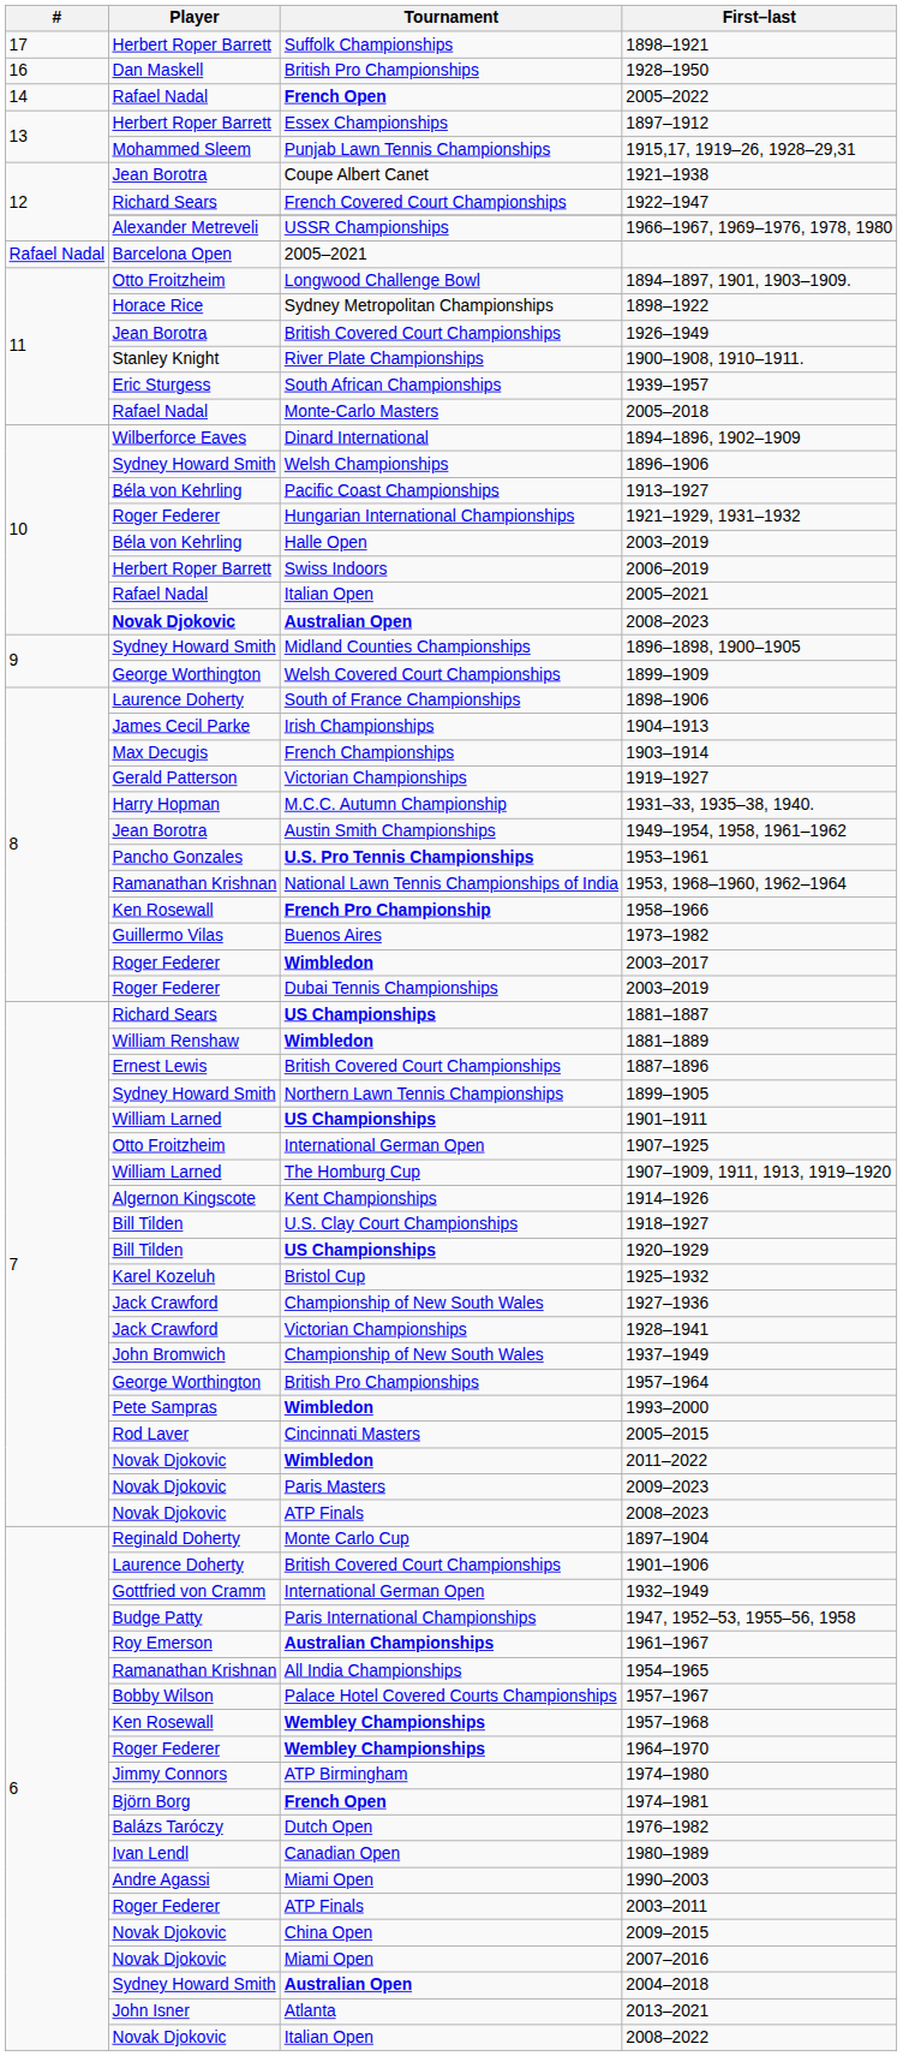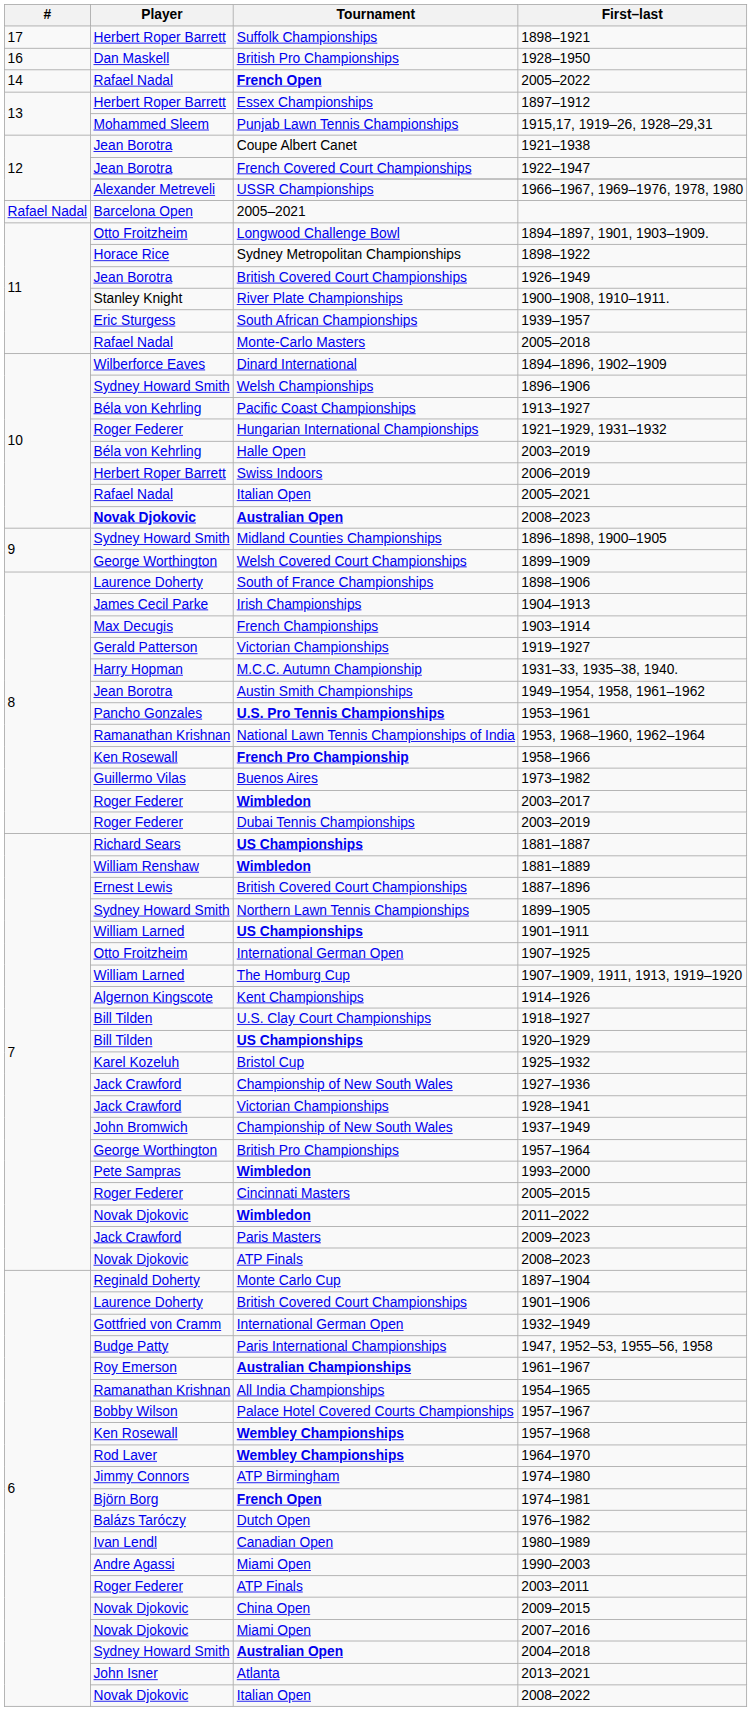 <table class="sortable wikitable">
 <tr>
 <th>#</th>
 <th>Player</th>
 <th>Tournament</th>
 <th class="unsortable">First–last</th>
 </tr>
 <tr>
 <td>17</td>
 <td> <a href='#'>Herbert Roper Barrett</a></td>
 <td><a href='#'>Suffolk Championships</a></td>
 <td>1898–1921</td>
 </tr>
 <tr>
 <td>16</td>
 <td> <a href='#'>Dan Maskell</a></td>
 <td><a href='#'>British Pro Championships</a></td>
 <td>1928–1950</td>
 </tr>
 <tr>
 <td>14</td>
 <td> <a href='#'>Rafael Nadal</a></td>
 <td><strong><a href='#'>French Open</a></strong></td>
 <td>2005–2022</td>
 </tr>
 <tr>
 <td rowspan=2>13</td>
 <td> <a href='#'>Herbert Roper Barrett</a></td>
 <td><a href='#'>Essex Championships</a></td>
 <td>1897–1912</td>
 </tr>
 <tr>
 <td> <a href='#'>Mohammed Sleem</a></td>
 <td><a href='#'>Punjab Lawn Tennis Championships</a></td>
 <td>1915,17, 1919–26, 1928–29,31</td>
 </tr>
 <tr>
 <td rowspan=4>12</td>
 <td> <a href='#'>Jean Borotra</a></td>
 <td>Coupe Albert Canet</td>
 <td>1921–1938</td>
 </tr>
 <tr>
-<td> <a href='#'>Richard Sears</a></td>
+<td> <a href='#'>Jean Borotra</a></td>
 <td><a href='#'>French Covered Court Championships</a></td>
 <td>1922–1947</td>
 </tr>
 <tr>
 </tr>
 <tr>
 <td> <a href='#'>Alexander Metreveli</a></td>
 <td><a href='#'>USSR Championships</a></td>
 <td>1966–1967, 1969–1976, 1978, 1980</td>
 </tr>
 <tr>
 <td> <a href='#'>Rafael Nadal</a></td>
 <td><a href='#'>Barcelona Open</a></td>
 <td>2005–2021</td>
 </tr>
 <tr>
 <td rowspan=6>11</td>
 <td> <a href='#'>Otto Froitzheim</a></td>
 <td><a href='#'>Longwood Challenge Bowl</a></td>
 <td>1894–1897, 1901, 1903–1909.</td>
 </tr>
 <tr>
 <td> <a href='#'>Horace Rice</a></td>
 <td>Sydney Metropolitan Championships</td>
 <td>1898–1922</td>
 </tr>
 <tr>
 <td> <a href='#'>Jean Borotra</a></td>
 <td><a href='#'>British Covered Court Championships</a></td>
 <td>1926–1949</td>
 </tr>
 <tr>
 <td> Stanley Knight</td>
 <td><a href='#'>River Plate Championships</a></td>
 <td>1900–1908, 1910–1911.</td>
 </tr>
 <tr>
 <td> <a href='#'>Eric Sturgess</a></td>
 <td><a href='#'>South African Championships</a></td>
 <td>1939–1957</td>
 </tr>
 <tr>
 <td> <a href='#'>Rafael Nadal</a></td>
 <td><a href='#'>Monte-Carlo Masters</a></td>
 <td>2005–2018</td>
 </tr>
 <tr>
 <td rowspan=8>10</td>
 <td> <a href='#'>Wilberforce Eaves</a></td>
 <td><a href='#'>Dinard International</a></td>
 <td>1894–1896, 1902–1909</td>
 </tr>
 <tr>
 <td> <a href='#'>Sydney Howard Smith</a></td>
 <td><a href='#'>Welsh Championships</a></td>
 <td>1896–1906</td>
 </tr>
 <tr>
 <td> <a href='#'>Béla von Kehrling</a></td>
 <td><a href='#'>Pacific Coast Championships</a></td>
 <td>1913–1927</td>
 </tr>
 <tr>
 <td> <a href='#'>Roger Federer</a></td>
 <td><a href='#'>Hungarian International Championships</a></td>
 <td>1921–1929, 1931–1932</td>
 </tr>
 <tr>
 <td> <a href='#'>Béla von Kehrling</a></td>
 <td><a href='#'>Halle Open</a></td>
 <td>2003–2019</td>
 </tr>
 <tr>
 <td> <a href='#'>Herbert Roper Barrett</a></td>
 <td><a href='#'>Swiss Indoors</a></td>
 <td>2006–2019</td>
 </tr>
 <tr>
 <td> <a href='#'>Rafael Nadal</a></td>
 <td><a href='#'>Italian Open</a></td>
 <td>2005–2021</td>
 </tr>
 <tr>
 <td> <strong><a href='#'>Novak Djokovic</a></strong></td>
 <td><strong><a href='#'>Australian Open</a></strong></td>
 <td>2008–2023</td>
 </tr>
 <tr>
 <td rowspan=2>9</td>
 <td> <a href='#'>Sydney Howard Smith</a></td>
 <td><a href='#'>Midland Counties Championships</a></td>
 <td>1896–1898, 1900–1905</td>
 </tr>
 <tr>
 <td> <a href='#'>George Worthington</a></td>
 <td><a href='#'>Welsh Covered Court Championships</a></td>
 <td>1899–1909</td>
 </tr>
 <tr>
 <td rowspan=12>8</td>
 <td> <a href='#'>Laurence Doherty</a></td>
 <td><a href='#'>South of France Championships</a></td>
 <td>1898–1906</td>
 </tr>
 <tr>
 <td> <a href='#'>James Cecil Parke</a></td>
 <td><a href='#'>Irish Championships</a></td>
 <td>1904–1913</td>
 </tr>
 <tr>
 <td> <a href='#'>Max Decugis</a></td>
 <td><a href='#'>French Championships</a></td>
 <td>1903–1914</td>
 </tr>
 <tr>
 <td> <a href='#'>Gerald Patterson</a></td>
 <td><a href='#'>Victorian Championships</a></td>
 <td>1919–1927</td>
 </tr>
 <tr>
 <td> <a href='#'>Harry Hopman</a></td>
 <td><a href='#'>M.C.C. Autumn Championship</a></td>
 <td>1931–33, 1935–38, 1940.</td>
 </tr>
 <tr>
 <td> <a href='#'>Jean Borotra</a></td>
 <td><a href='#'>Austin Smith Championships</a></td>
 <td>1949–1954, 1958, 1961–1962</td>
 </tr>
 <tr>
 <td> <a href='#'>Pancho Gonzales</a></td>
 <td><strong><a href='#'>U.S. Pro Tennis Championships</a></strong></td>
 <td>1953–1961</td>
 </tr>
 <tr>
 <td> <a href='#'>Ramanathan Krishnan</a></td>
 <td><a href='#'>National Lawn Tennis Championships of India</a></td>
 <td>1953, 1968–1960, 1962–1964</td>
 </tr>
 <tr>
 <td> <a href='#'>Ken Rosewall</a></td>
 <td><strong><a href='#'>French Pro Championship</a></strong></td>
 <td>1958–1966</td>
 </tr>
 <tr>
 <td> <a href='#'>Guillermo Vilas</a></td>
 <td><a href='#'>Buenos Aires</a></td>
 <td>1973–1982</td>
 </tr>
 <tr>
 <td> <a href='#'>Roger Federer</a></td>
 <td><strong><a href='#'>Wimbledon</a></strong></td>
 <td>2003–2017</td>
 </tr>
 <tr>
 <td> <a href='#'>Roger Federer</a></td>
 <td><a href='#'>Dubai Tennis Championships</a></td>
 <td>2003–2019</td>
 </tr>
 <tr>
 <td rowspan=20>7</td>
 <td> <a href='#'>Richard Sears</a></td>
 <td><strong><a href='#'>US Championships</a></strong></td>
 <td>1881–1887</td>
 </tr>
 <tr>
 <td> <a href='#'>William Renshaw</a></td>
 <td><strong><a href='#'>Wimbledon</a></strong></td>
 <td>1881–1889</td>
 </tr>
 <tr>
 <td> <a href='#'>Ernest Lewis</a></td>
 <td><a href='#'>British Covered Court Championships</a></td>
 <td>1887–1896</td>
 </tr>
 <tr>
 <td> <a href='#'>Sydney Howard Smith</a></td>
 <td><a href='#'>Northern Lawn Tennis Championships</a></td>
 <td>1899–1905</td>
 </tr>
 <tr>
 <td> <a href='#'>William Larned</a></td>
 <td><strong><a href='#'>US Championships</a></strong></td>
 <td>1901–1911</td>
 </tr>
 <tr>
 <td> <a href='#'>Otto Froitzheim</a></td>
 <td><a href='#'>International German Open</a></td>
 <td>1907–1925</td>
 </tr>
 <tr>
 <td> <a href='#'>William Larned</a></td>
 <td><a href='#'>The Homburg Cup</a></td>
 <td>1907–1909, 1911, 1913, 1919–1920</td>
 </tr>
 <tr>
 <td> <a href='#'>Algernon Kingscote</a></td>
 <td><a href='#'>Kent Championships</a></td>
 <td>1914–1926</td>
 </tr>
 <tr>
 <td> <a href='#'>Bill Tilden</a></td>
 <td><a href='#'>U.S. Clay Court Championships</a></td>
 <td>1918–1927</td>
 </tr>
 <tr>
 <td> <a href='#'>Bill Tilden</a></td>
 <td><strong><a href='#'>US Championships</a></strong></td>
 <td>1920–1929</td>
 </tr>
 <tr>
 <td> <a href='#'>Karel Kozeluh</a></td>
 <td><a href='#'>Bristol Cup</a></td>
 <td>1925–1932</td>
 </tr>
 <tr>
 <td> <a href='#'>Jack Crawford</a></td>
 <td><a href='#'>Championship of New South Wales</a></td>
 <td>1927–1936</td>
 </tr>
 <tr>
 <td> <a href='#'>Jack Crawford</a></td>
 <td><a href='#'>Victorian Championships</a></td>
 <td>1928–1941</td>
 </tr>
 <tr>
 <td> <a href='#'>John Bromwich</a></td>
 <td><a href='#'>Championship of New South Wales</a></td>
 <td>1937–1949</td>
 </tr>
 <tr>
 <td> <a href='#'>George Worthington</a></td>
 <td><a href='#'>British Pro Championships</a></td>
 <td>1957–1964</td>
 </tr>
 <tr>
 <td> <a href='#'>Pete Sampras</a></td>
 <td><strong><a href='#'>Wimbledon</a></strong></td>
 <td>1993–2000</td>
 </tr>
 <tr>
-<td> <a href='#'>Rod Laver</a></td>
+<td> <a href='#'>Roger Federer</a></td>
 <td><a href='#'>Cincinnati Masters</a></td>
 <td>2005–2015</td>
 </tr>
 <tr>
 <td> <a href='#'>Novak Djokovic</a></td>
 <td><strong><a href='#'>Wimbledon</a></strong></td>
 <td>2011–2022</td>
 </tr>
 <tr>
-<td> <a href='#'>Novak Djokovic</a></td>
+<td> <a href='#'>Jack Crawford</a></td>
 <td><a href='#'>Paris Masters</a></td>
 <td>2009–2023</td>
 </tr>
 <tr>
 <td> <a href='#'>Novak Djokovic</a></td>
 <td><a href='#'>ATP Finals</a></td>
 <td>2008–2023</td>
 </tr>
 <tr>
 <td rowspan="22">6</td>
 <td> <a href='#'>Reginald Doherty</a></td>
 <td><a href='#'>Monte Carlo Cup</a></td>
 <td>1897–1904</td>
 </tr>
 <tr>
 <td> <a href='#'>Laurence Doherty</a></td>
 <td><a href='#'>British Covered Court Championships</a></td>
 <td>1901–1906</td>
 </tr>
 <tr>
 <td> <a href='#'>Gottfried von Cramm</a></td>
 <td><a href='#'>International German Open</a></td>
 <td>1932–1949</td>
 </tr>
 <tr>
 <td> <a href='#'>Budge Patty</a></td>
 <td><a href='#'>Paris International Championships</a></td>
 <td>1947, 1952–53, 1955–56, 1958</td>
 </tr>
 <tr>
 <td> <a href='#'>Roy Emerson</a></td>
 <td><strong><a href='#'>Australian Championships</a></strong></td>
 <td>1961–1967</td>
 </tr>
 <tr>
 <td> <a href='#'>Ramanathan Krishnan</a></td>
 <td><a href='#'>All India Championships</a></td>
 <td>1954–1965</td>
 </tr>
 <tr>
 <td> <a href='#'>Bobby Wilson</a></td>
 <td><a href='#'>Palace Hotel Covered Courts Championships</a></td>
 <td>1957–1967</td>
 </tr>
 <tr>
 <td> <a href='#'>Ken Rosewall</a></td>
 <td><strong><a href='#'>Wembley Championships</a></strong></td>
 <td>1957–1968</td>
 </tr>
 <tr>
-<td> <a href='#'>Roger Federer</a></td>
+<td> <a href='#'>Rod Laver</a></td>
 <td><strong><a href='#'>Wembley Championships</a></strong></td>
 <td>1964–1970</td>
 </tr>
 <tr>
 <td> <a href='#'>Jimmy Connors</a></td>
 <td><a href='#'>ATP Birmingham</a></td>
 <td>1974–1980</td>
 </tr>
 <tr>
 <td> <a href='#'>Björn Borg</a></td>
 <td><strong><a href='#'>French Open</a></strong></td>
 <td>1974–1981</td>
 </tr>
 <tr>
 <td> <a href='#'>Balázs Taróczy</a></td>
 <td><a href='#'>Dutch Open</a></td>
 <td>1976–1982</td>
 </tr>
 <tr>
 <td> <a href='#'>Ivan Lendl</a></td>
 <td><a href='#'>Canadian Open</a></td>
 <td>1980–1989</td>
 </tr>
 <tr>
 <td> <a href='#'>Andre Agassi</a></td>
 <td><a href='#'>Miami Open</a></td>
 <td>1990–2003</td>
 </tr>
 <tr>
 <td> <a href='#'>Roger Federer</a></td>
 <td><a href='#'>ATP Finals</a></td>
 <td>2003–2011</td>
 </tr>
 <tr>
 <td> <a href='#'>Novak Djokovic</a></td>
 <td><a href='#'>China Open</a></td>
 <td>2009–2015</td>
 </tr>
 <tr>
 <td> <a href='#'>Novak Djokovic</a></td>
 <td><a href='#'>Miami Open</a></td>
 <td>2007–2016</td>
 </tr>
 <tr>
 <td> <a href='#'>Sydney Howard Smith</a></td>
 <td><strong><a href='#'>Australian Open</a></strong></td>
 <td>2004–2018</td>
 </tr>
 <tr>
 <td> <a href='#'>John Isner</a></td>
 <td><a href='#'>Atlanta</a></td>
 <td>2013–2021</td>
 </tr>
 <tr>
 <td> <a href='#'>Novak Djokovic</a></td>
 <td><a href='#'>Italian Open</a></td>
 <td>2008–2022</td>
 </tr>
 </table>
